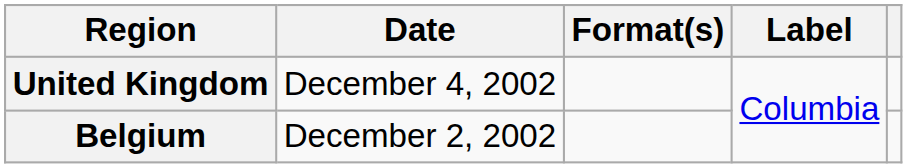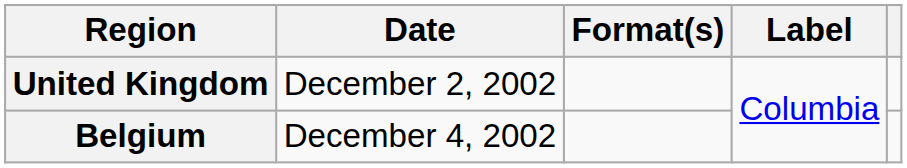 <table class="wikitable plainrowheaders">
 <tr>
 <th scope="col">Region</th>
 <th scope="col">Date</th>
 <th scope="col">Format(s)</th>
 <th scope="col">Label</th>
 <th scope="col"></th>
 </tr>
 <tr>
 <th scope="row">United Kingdom</th>
-<td>December 4, 2002</td>
+<td>December 2, 2002</td>
 <td></td>
 <td rowspan="2"><a href='#'>Columbia</a></td>
 <td></td>
 </tr>
 <tr>
 <th scope="row">Belgium</th>
-<td>December 2, 2002</td>
+<td>December 4, 2002</td>
 <td></td>
 <td></td>
 </tr>
 </table>
